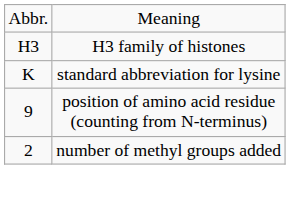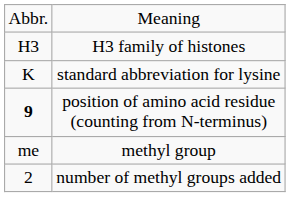 <table class="wikitable" style="text-align:center">
 <tr>
 <td>Abbr.</td>
 <td>Meaning</td>
 </tr>
 <tr>
 <td>H3</td>
 <td>H3 family of histones</td>
 </tr>
 <tr>
 <td>K</td>
 <td>standard abbreviation for lysine</td>
 </tr>
 <tr>
-<td>9</td>
+<td><strong>9</strong></td>
 <td>position of amino acid residue<br>(counting from N-terminus)</td>
+</tr>
+<tr>
+<td>me</td>
+<td>methyl group</td>
 </tr>
 <tr>
 <td>2</td>
 <td>number of methyl groups added</td>
 </tr>
 </table>
